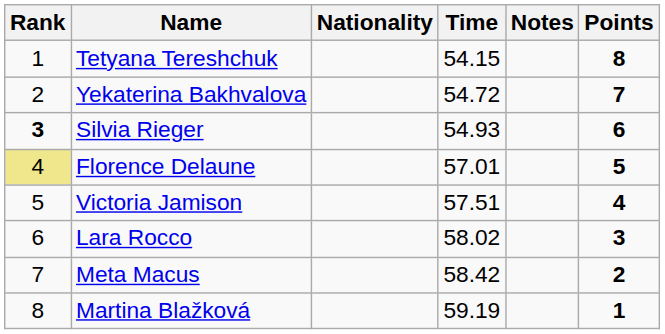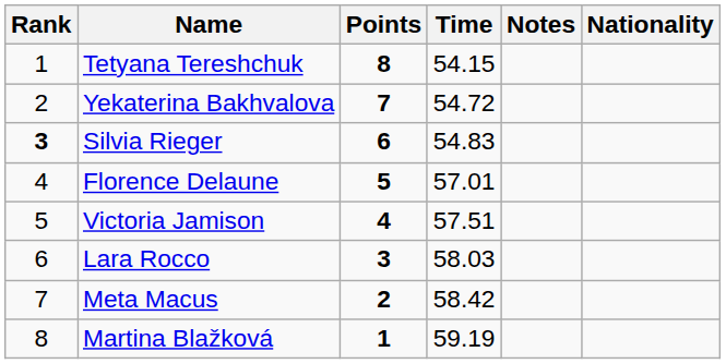 <table class="wikitable sortable" style="text-align:center">
 <tr>
 <th>Rank</th>
 <th>Name</th>
-<th>Nationality</th>
+<th>Points</th>
 <th>Time</th>
 <th>Notes</th>
-<th>Points</th>
+<th>Nationality</th>
 </tr>
 <tr>
 <td>1</td>
 <td align=left><a href='#'>Tetyana Tereshchuk</a></td>
-<td align=left></td>
+<td><strong>8</strong></td>
 <td>54.15</td>
 <td></td>
-<td><strong>8</strong></td>
+<td align=left></td>
 </tr>
 <tr>
 <td>2</td>
 <td align=left><a href='#'>Yekaterina Bakhvalova</a></td>
-<td align=left></td>
+<td><strong>7</strong></td>
 <td>54.72</td>
 <td></td>
-<td><strong>7</strong></td>
+<td align=left></td>
 </tr>
 <tr>
 <td><strong>3</strong></td>
 <td align=left><a href='#'>Silvia Rieger</a></td>
+<td><strong>6</strong></td>
+<td>54.83</td>
+<td></td>
 <td align=left></td>
-<td>54.93</td>
-<td></td>
-<td><strong>6</strong></td>
 </tr>
 <tr>
-<td style="background: khaki;">4</td>
+<td>4</td>
 <td align=left><a href='#'>Florence Delaune</a></td>
-<td align=left></td>
+<td><strong>5</strong></td>
 <td>57.01</td>
 <td></td>
-<td><strong>5</strong></td>
+<td align=left></td>
 </tr>
 <tr>
 <td>5</td>
 <td align=left><a href='#'>Victoria Jamison</a></td>
-<td align=left></td>
+<td><strong>4</strong></td>
 <td>57.51</td>
 <td></td>
-<td><strong>4</strong></td>
+<td align=left></td>
 </tr>
 <tr>
 <td>6</td>
 <td align=left><a href='#'>Lara Rocco</a></td>
+<td><strong>3</strong></td>
+<td>58.03</td>
+<td></td>
 <td align=left></td>
-<td>58.02</td>
-<td></td>
-<td><strong>3</strong></td>
 </tr>
 <tr>
 <td>7</td>
 <td align=left><a href='#'>Meta Macus</a></td>
-<td align=left></td>
+<td><strong>2</strong></td>
 <td>58.42</td>
 <td></td>
-<td><strong>2</strong></td>
+<td align=left></td>
 </tr>
 <tr>
 <td>8</td>
 <td align=left><a href='#'>Martina Blažková</a></td>
-<td align=left></td>
+<td><strong>1</strong></td>
 <td>59.19</td>
 <td></td>
-<td><strong>1</strong></td>
+<td align=left></td>
 </tr>
 </table>
